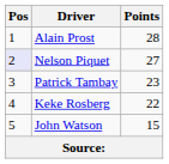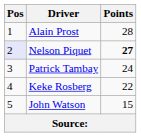 <table class="wikitable" style="font-size: 95%;">
 <tr>
 <th>Pos</th>
 <th>Driver</th>
 <th>Points</th>
 </tr>
 <tr>
 <td>1</td>
 <td> <a href='#'>Alain Prost</a></td>
 <td style="text-align: right">28</td>
 </tr>
 <tr>
 <td style="background: lavender;">2</td>
 <td> <a href='#'>Nelson Piquet</a></td>
-<td style="text-align: right">27</td>
+<td style="text-align: right"><strong>27</strong></td>
 </tr>
 <tr>
 <td>3</td>
 <td> <a href='#'>Patrick Tambay</a></td>
-<td style="text-align: right">23</td>
+<td style="text-align: right">24</td>
 </tr>
 <tr>
 <td>4</td>
 <td> <a href='#'>Keke Rosberg</a></td>
 <td style="text-align: right">22</td>
 </tr>
 <tr>
 <td>5</td>
 <td> <a href='#'>John Watson</a></td>
 <td style="text-align: right">15</td>
 </tr>
 <tr>
 <th colspan=4>Source:</th>
 </tr>
 </table>
